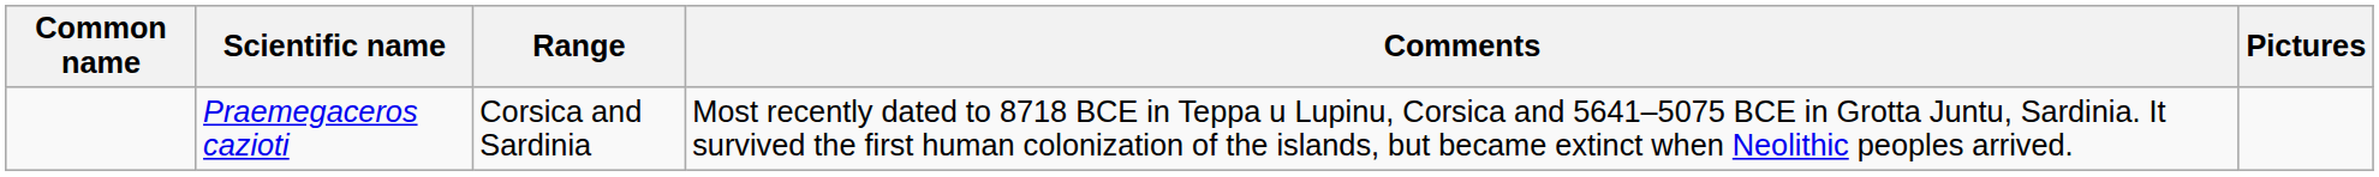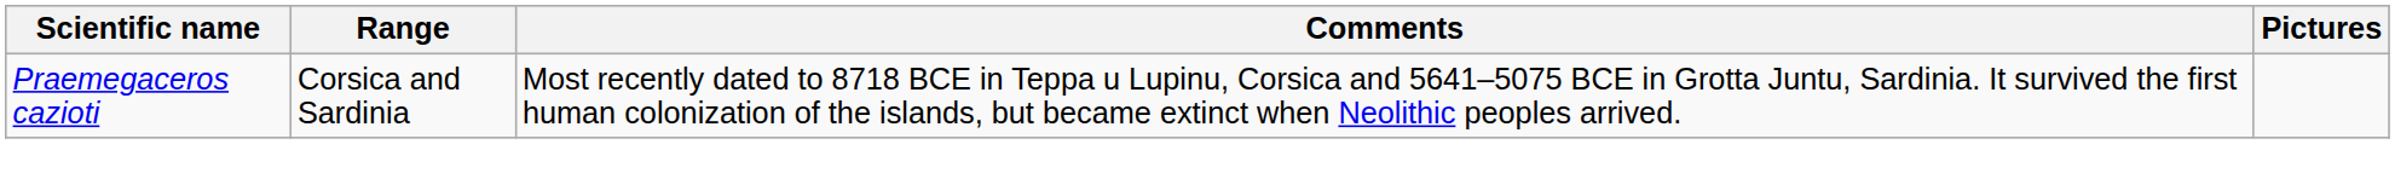 <table class="wikitable">
 <tr>
-<th>Common name</th>
 <th>Scientific name</th>
 <th>Range</th>
 <th class="unsortable">Comments</th>
 <th class="unsortable">Pictures</th>
 </tr>
 <tr>
-<td></td>
 <td><em><a href='#'>Praemegaceros cazioti</a></em></td>
 <td>Corsica and Sardinia</td>
 <td>Most recently dated to 8718 BCE in Teppa u Lupinu, Corsica and 5641–5075 BCE in Grotta Juntu, Sardinia. It survived the first human colonization of the islands, but became extinct when <a href='#'>Neolithic</a> peoples arrived.</td>
 <td></td>
 </tr>
 </table>
